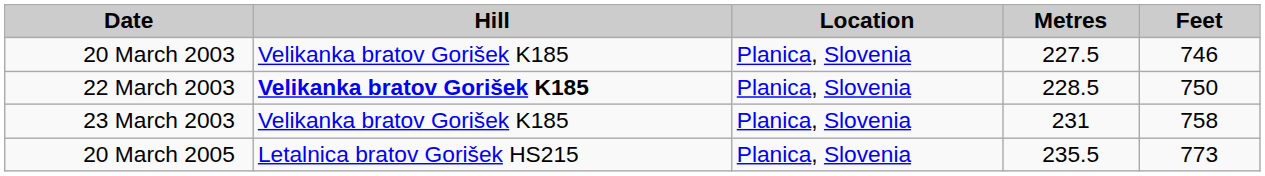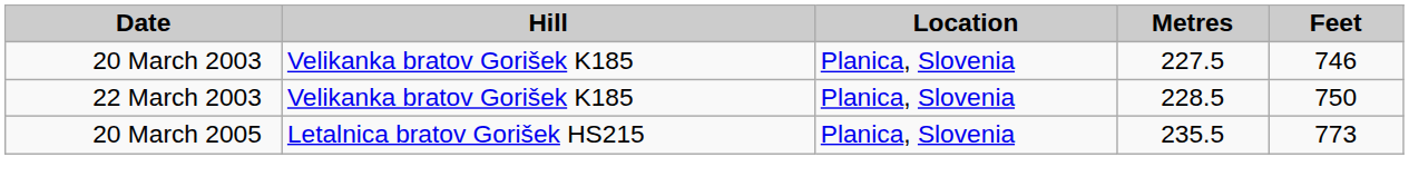 <table class="wikitable sortable" style="text-align:left; line-height:16px; width:70%;">
 <tr>
 <th style="background-color: #ccc;" width="100">Date</th>
 <th style="background-color: #ccc;" width="200">Hill</th>
 <th style="background-color: #ccc;" width="110">Location</th>
 <th style="background-color: #ccc;" width="45">Metres</th>
 <th style="background-color: #ccc;" width="45">Feet</th>
 </tr>
 <tr>
 <td align=right>20 March 2003  </td>
 <td><a href='#'>Velikanka bratov Gorišek</a> K185</td>
 <td><a href='#'>Planica</a>, <a href='#'>Slovenia</a></td>
 <td align=center>227.5</td>
 <td align=center>746</td>
 </tr>
 <tr>
 <td align=right>22 March 2003  </td>
-<td><strong><a href='#'>Velikanka bratov Gorišek</a> K185</strong></td>
+<td><a href='#'>Velikanka bratov Gorišek</a> K185</td>
 <td><a href='#'>Planica</a>, <a href='#'>Slovenia</a></td>
 <td align=center>228.5</td>
 <td align=center>750</td>
-</tr>
-<tr>
-<td align=right>23 March 2003  </td>
-<td><a href='#'>Velikanka bratov Gorišek</a> K185</td>
-<td><a href='#'>Planica</a>, <a href='#'>Slovenia</a></td>
-<td align=center>231</td>
-<td align=center>758</td>
 </tr>
 <tr>
 <td align=right>20 March 2005  </td>
 <td><a href='#'>Letalnica bratov Gorišek</a> HS215</td>
 <td><a href='#'>Planica</a>, <a href='#'>Slovenia</a></td>
 <td align=center>235.5</td>
 <td align=center>773</td>
 </tr>
 </table>
